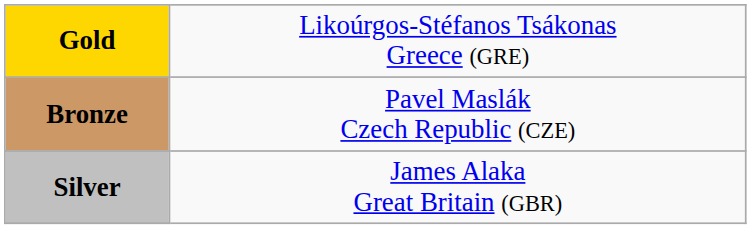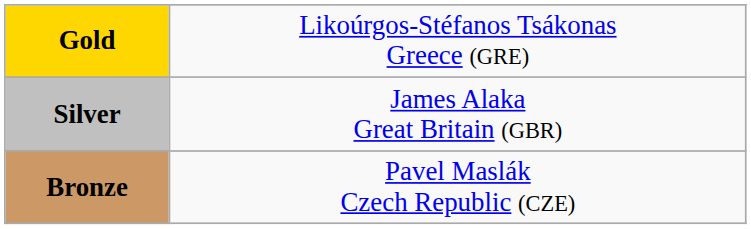 <table class="wikitable" style=" text-align:center; " width="35%">
 <tr>
 <td bgcolor="gold"><strong>Gold</strong></td>
 <td> <a href='#'>Likoúrgos-Stéfanos Tsákonas</a><br><a href='#'>Greece</a> <small>(GRE)</small></td>
 </tr>
 <tr>
+<td bgcolor="silver"><strong>Silver</strong></td>
+<td> <a href='#'>James Alaka</a><br><a href='#'>Great Britain</a> <small>(GBR)</small></td>
+</tr>
+<tr>
 <td bgcolor="CC9966"><strong>Bronze</strong></td>
 <td> <a href='#'>Pavel Maslák</a><br><a href='#'>Czech Republic</a> <small>(CZE)</small></td>
 </tr>
-<tr>
-<td bgcolor="silver"><strong>Silver</strong></td>
-<td> <a href='#'>James Alaka</a><br><a href='#'>Great Britain</a> <small>(GBR)</small></td>
-</tr>
 </table>
